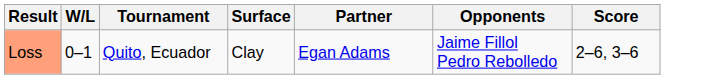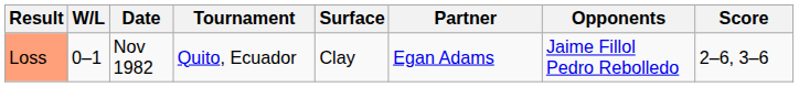 <table class="sortable wikitable">
 <tr>
 <th style="width:40px">Result</th>
 <th style="width:30px" class="unsortable">W/L</th>
+<th style="width:50px">Date</th>
 <th style="width:120px">Tournament</th>
 <th style="width:50px">Surface</th>
 <th style="width:130px">Partner</th>
 <th style="width:130px">Opponents</th>
 <th style="width:80px"  class="unsortable">Score</th>
 </tr>
 <tr>
 <td style="background:#ffa07a;">Loss</td>
 <td>0–1</td>
+<td>Nov 1982</td>
 <td><a href='#'>Quito</a>, Ecuador</td>
 <td>Clay</td>
 <td> <a href='#'>Egan Adams</a></td>
 <td> <a href='#'>Jaime Fillol</a><br> <a href='#'>Pedro Rebolledo</a></td>
 <td>2–6, 3–6</td>
 </tr>
 </table>
